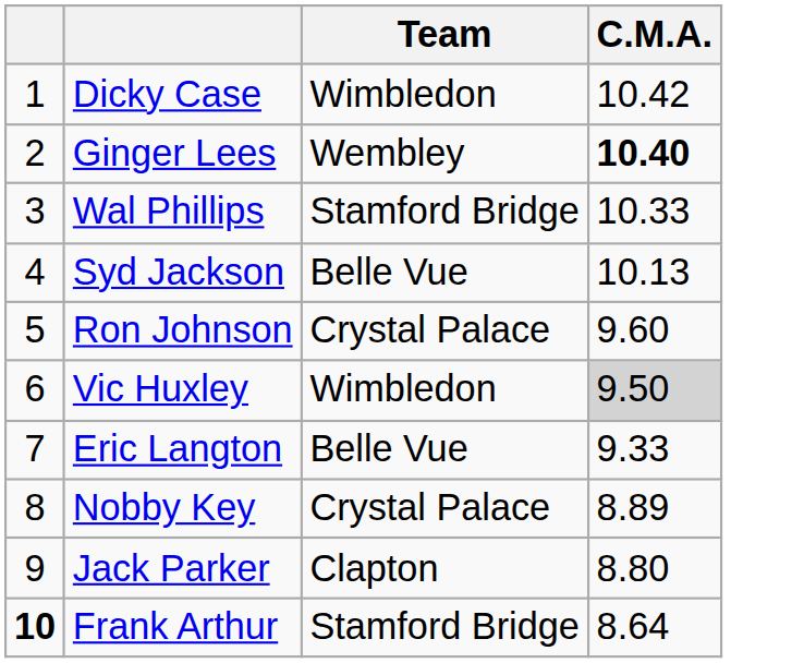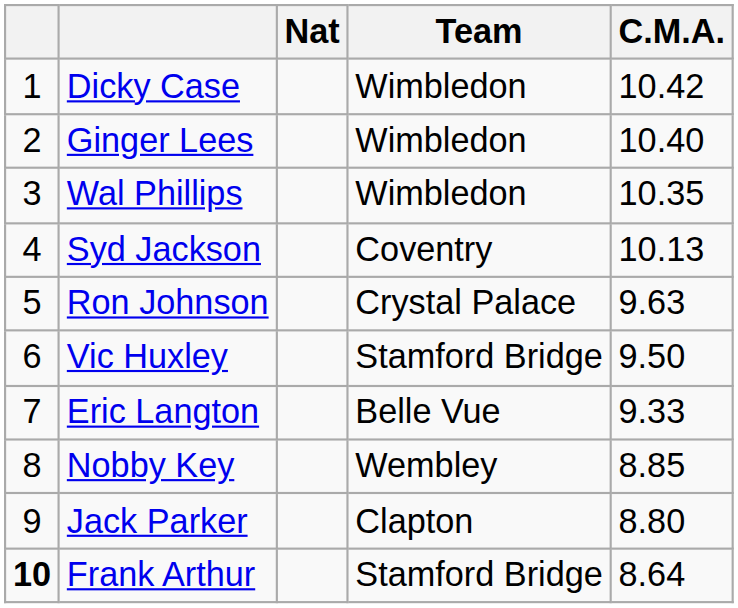 <table class=wikitable>
 <tr>
 <th></th>
 <th></th>
+<th>Nat</th>
 <th>Team</th>
 <th>C.M.A.</th>
 </tr>
 <tr>
 <td align="center">1</td>
 <td><a href='#'>Dicky Case</a></td>
+<td></td>
 <td>Wimbledon</td>
 <td>10.42</td>
 </tr>
 <tr>
 <td align="center">2</td>
 <td><a href='#'>Ginger Lees</a></td>
-<td>Wembley</td>
-<td><strong>10.40</strong></td>
+<td></td>
+<td>Wimbledon</td>
+<td>10.40</td>
 </tr>
 <tr>
 <td align="center">3</td>
 <td><a href='#'>Wal Phillips</a></td>
-<td>Stamford Bridge</td>
-<td>10.33</td>
+<td></td>
+<td>Wimbledon</td>
+<td>10.35</td>
 </tr>
 <tr>
 <td align="center">4</td>
 <td><a href='#'>Syd Jackson</a></td>
-<td>Belle Vue</td>
+<td></td>
+<td>Coventry</td>
 <td>10.13</td>
 </tr>
 <tr>
 <td align="center">5</td>
 <td><a href='#'>Ron Johnson</a></td>
+<td></td>
 <td>Crystal Palace</td>
-<td>9.60</td>
+<td>9.63</td>
 </tr>
 <tr>
 <td align="center">6</td>
 <td><a href='#'>Vic Huxley</a></td>
-<td>Wimbledon</td>
-<td style="background: lightgrey;">9.50</td>
+<td></td>
+<td>Stamford Bridge</td>
+<td>9.50</td>
 </tr>
 <tr>
 <td align="center">7</td>
 <td><a href='#'>Eric Langton</a></td>
+<td></td>
 <td>Belle Vue</td>
 <td>9.33</td>
 </tr>
 <tr>
 <td align="center">8</td>
 <td><a href='#'>Nobby Key</a></td>
-<td>Crystal Palace</td>
-<td>8.89</td>
+<td></td>
+<td>Wembley</td>
+<td>8.85</td>
 </tr>
 <tr>
 <td align="center">9</td>
 <td><a href='#'>Jack Parker</a></td>
+<td></td>
 <td>Clapton</td>
 <td>8.80</td>
 </tr>
 <tr>
 <td align="center"><strong>10</strong></td>
 <td><a href='#'>Frank Arthur</a></td>
+<td></td>
 <td>Stamford Bridge</td>
 <td>8.64</td>
 </tr>
 </table>
